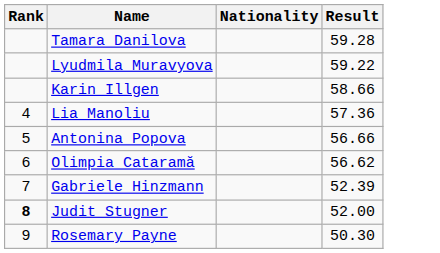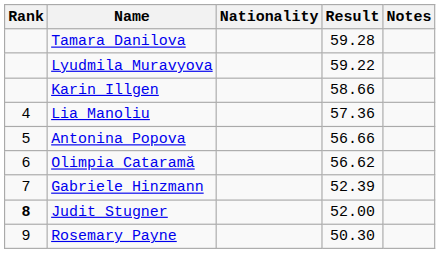 <table class="wikitable sortable" style="text-align:center">
 <tr>
 <th>Rank</th>
 <th>Name</th>
 <th>Nationality</th>
 <th>Result</th>
+<th>Notes</th>
 </tr>
 <tr>
 <td></td>
 <td align=left><a href='#'>Tamara Danilova</a></td>
 <td align=left></td>
 <td>59.28</td>
+<td></td>
 </tr>
 <tr>
 <td></td>
 <td align=left><a href='#'>Lyudmila Muravyova</a></td>
 <td align=left></td>
 <td>59.22</td>
+<td></td>
 </tr>
 <tr>
 <td></td>
 <td align=left><a href='#'>Karin Illgen</a></td>
 <td align=left></td>
 <td>58.66</td>
+<td></td>
 </tr>
 <tr>
 <td>4</td>
 <td align=left><a href='#'>Lia Manoliu</a></td>
 <td align=left></td>
 <td>57.36</td>
+<td></td>
 </tr>
 <tr>
 <td>5</td>
 <td align=left><a href='#'>Antonina Popova</a></td>
 <td align=left></td>
 <td>56.66</td>
+<td></td>
 </tr>
 <tr>
 <td>6</td>
 <td align=left><a href='#'>Olimpia Cataramă</a></td>
 <td align=left></td>
 <td>56.62</td>
+<td></td>
 </tr>
 <tr>
 <td>7</td>
 <td align=left><a href='#'>Gabriele Hinzmann</a></td>
 <td align=left></td>
 <td>52.39</td>
+<td></td>
 </tr>
 <tr>
 <td><strong>8</strong></td>
 <td align=left><a href='#'>Judit Stugner</a></td>
 <td align=left></td>
 <td>52.00</td>
+<td></td>
 </tr>
 <tr>
 <td>9</td>
 <td align=left><a href='#'>Rosemary Payne</a></td>
 <td align=left></td>
 <td>50.30</td>
+<td></td>
 </tr>
 </table>
